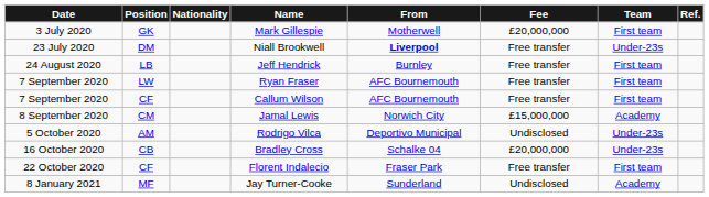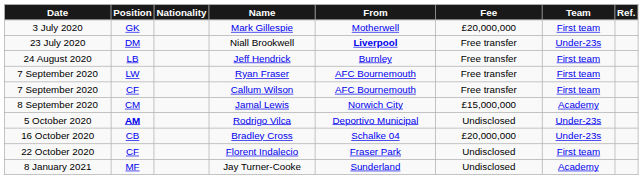 <table class="wikitable"  style="text-align:center; font-size:90%; ">
 <tr>
 <th style="background:#191919; color:white; width:150px;">Date</th>
 <th style="background:#191919; color:white; width:50px;">Position</th>
 <th style="background:#191919; color:white; width:50px;">Nationality</th>
 <th style="background:#191919; color:white; width:150px;">Name</th>
 <th style="background:#191919; color:white; width:170px;">From</th>
 <th style="background:#191919; color:white; width:150px;">Fee</th>
 <th style="background:#191919; color:white; width:100px;">Team</th>
 <th style="background:#191919; color:white; width:25px;">Ref.</th>
 </tr>
 <tr>
 <td>3 July 2020</td>
 <td><a href='#'>GK</a></td>
 <td></td>
 <td><a href='#'>Mark Gillespie</a></td>
 <td> <a href='#'>Motherwell</a></td>
 <td>£20,000,000</td>
 <td><a href='#'>First team</a></td>
 <td></td>
 </tr>
 <tr>
 <td>23 July 2020</td>
 <td><a href='#'>DM</a></td>
 <td></td>
 <td>Niall Brookwell</td>
 <td><strong> <a href='#'>Liverpool</a></strong></td>
 <td>Free transfer</td>
 <td><a href='#'>Under-23s</a></td>
 <td></td>
 </tr>
 <tr>
 <td>24 August 2020</td>
 <td><a href='#'>LB</a></td>
 <td></td>
 <td><a href='#'>Jeff Hendrick</a></td>
 <td> <a href='#'>Burnley</a></td>
 <td>Free transfer</td>
 <td><a href='#'>First team</a></td>
 <td></td>
 </tr>
 <tr>
 <td>7 September 2020</td>
 <td><a href='#'>LW</a></td>
 <td></td>
 <td><a href='#'>Ryan Fraser</a></td>
 <td> <a href='#'>AFC Bournemouth</a></td>
 <td>Free transfer</td>
 <td><a href='#'>First team</a></td>
 <td></td>
 </tr>
 <tr>
 <td>7 September 2020</td>
 <td><a href='#'>CF</a></td>
 <td></td>
 <td><a href='#'>Callum Wilson</a></td>
 <td> <a href='#'>AFC Bournemouth</a></td>
 <td>Free transfer</td>
 <td><a href='#'>First team</a></td>
 <td></td>
 </tr>
 <tr>
 <td>8 September 2020</td>
 <td><a href='#'>CM</a></td>
 <td></td>
 <td><a href='#'>Jamal Lewis</a></td>
 <td> <a href='#'>Norwich City</a></td>
 <td>£15,000,000</td>
 <td><a href='#'>Academy</a></td>
 <td></td>
 </tr>
 <tr>
 <td>5 October 2020</td>
-<td><a href='#'>AM</a></td>
+<td><strong><a href='#'>AM</a></strong></td>
 <td></td>
 <td><a href='#'>Rodrigo Vilca</a></td>
 <td> <a href='#'>Deportivo Municipal</a></td>
 <td>Undisclosed</td>
 <td><a href='#'>Under-23s</a></td>
 <td></td>
 </tr>
 <tr>
 <td>16 October 2020</td>
 <td><a href='#'>CB</a></td>
 <td></td>
 <td><a href='#'>Bradley Cross</a></td>
 <td> <a href='#'>Schalke 04</a></td>
 <td>£20,000,000</td>
 <td><a href='#'>Under-23s</a></td>
 <td></td>
 </tr>
 <tr>
 <td>22 October 2020</td>
 <td><a href='#'>CF</a></td>
 <td></td>
 <td><a href='#'>Florent Indalecio</a></td>
 <td> <a href='#'>Fraser Park</a></td>
-<td>Free transfer</td>
+<td>Undisclosed</td>
 <td><a href='#'>First team</a></td>
 <td></td>
 </tr>
 <tr>
 <td>8 January 2021</td>
 <td><a href='#'>MF</a></td>
 <td></td>
 <td>Jay Turner-Cooke</td>
 <td> <a href='#'>Sunderland</a></td>
 <td>Undisclosed</td>
 <td><a href='#'>Academy</a></td>
 <td></td>
 </tr>
 </table>
